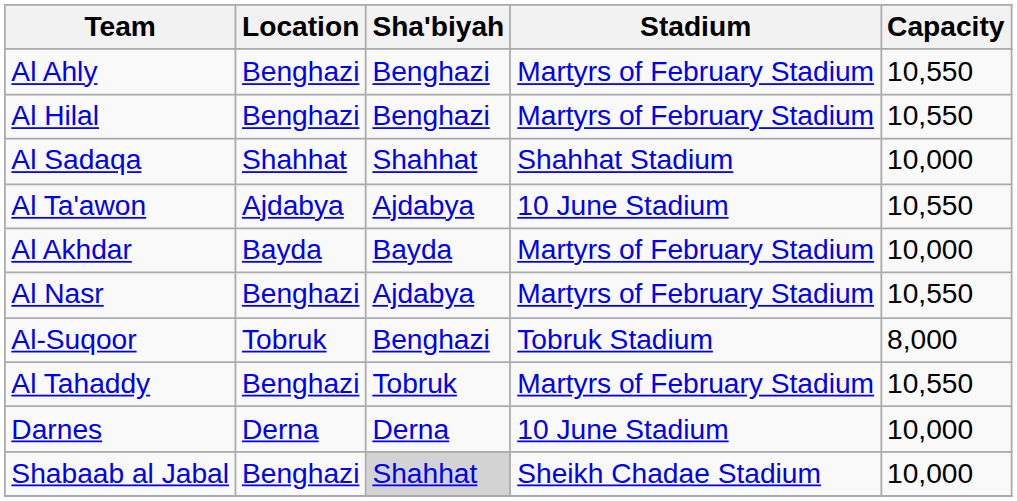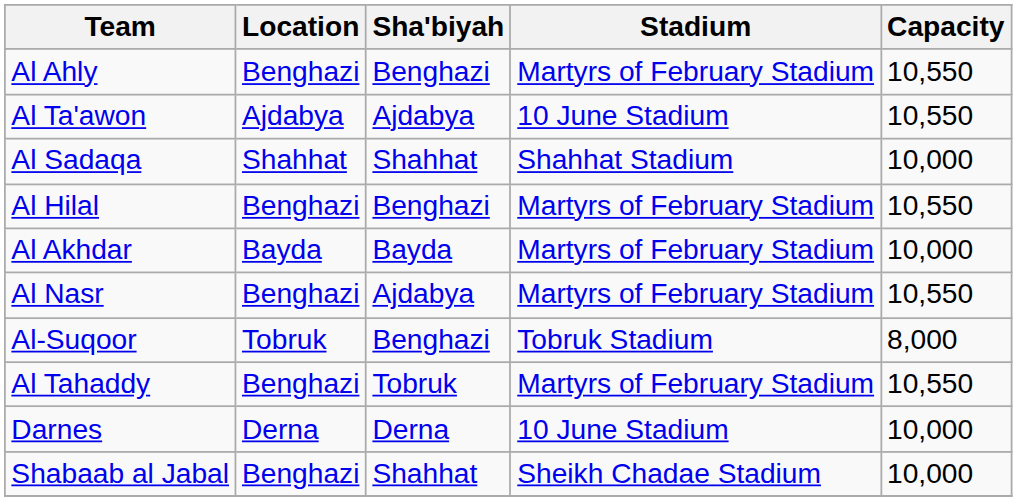 <table class="wikitable sortable">
 <tr>
 <th>Team</th>
 <th>Location</th>
 <th>Sha'biyah</th>
 <th>Stadium</th>
 <th>Capacity</th>
 </tr>
 <tr>
 <td><a href='#'>Al Ahly</a></td>
 <td><a href='#'>Benghazi</a></td>
 <td><a href='#'>Benghazi</a></td>
 <td><a href='#'>Martyrs of February Stadium</a></td>
 <td>10,550</td>
 </tr>
 <tr>
-<td><a href='#'>Al Hilal</a></td>
-<td><a href='#'>Benghazi</a></td>
-<td><a href='#'>Benghazi</a></td>
-<td><a href='#'>Martyrs of February Stadium</a></td>
+<td><a href='#'>Al Ta'awon</a></td>
+<td><a href='#'>Ajdabya</a></td>
+<td><a href='#'>Ajdabya</a></td>
+<td><a href='#'>10 June Stadium</a></td>
 <td>10,550</td>
 </tr>
 <tr>
 <td><a href='#'>Al Sadaqa</a></td>
 <td><a href='#'>Shahhat</a></td>
 <td><a href='#'>Shahhat</a></td>
 <td><a href='#'>Shahhat Stadium</a></td>
 <td>10,000</td>
 </tr>
 <tr>
-<td><a href='#'>Al Ta'awon</a></td>
-<td><a href='#'>Ajdabya</a></td>
-<td><a href='#'>Ajdabya</a></td>
-<td><a href='#'>10 June Stadium</a></td>
+<td><a href='#'>Al Hilal</a></td>
+<td><a href='#'>Benghazi</a></td>
+<td><a href='#'>Benghazi</a></td>
+<td><a href='#'>Martyrs of February Stadium</a></td>
 <td>10,550</td>
 </tr>
 <tr>
 <td><a href='#'>Al Akhdar</a></td>
 <td><a href='#'>Bayda</a></td>
 <td><a href='#'>Bayda</a></td>
 <td><a href='#'>Martyrs of February Stadium</a></td>
 <td>10,000</td>
 </tr>
 <tr>
 <td><a href='#'>Al Nasr</a></td>
 <td><a href='#'>Benghazi</a></td>
 <td><a href='#'>Ajdabya</a></td>
 <td><a href='#'>Martyrs of February Stadium</a></td>
 <td>10,550</td>
 </tr>
 <tr>
 <td><a href='#'>Al-Suqoor</a></td>
 <td><a href='#'>Tobruk</a></td>
 <td><a href='#'>Benghazi</a></td>
 <td><a href='#'>Tobruk Stadium</a></td>
 <td>8,000</td>
 </tr>
 <tr>
 <td><a href='#'>Al Tahaddy</a></td>
 <td><a href='#'>Benghazi</a></td>
 <td><a href='#'>Tobruk</a></td>
 <td><a href='#'>Martyrs of February Stadium</a></td>
 <td>10,550</td>
 </tr>
 <tr>
 <td><a href='#'>Darnes</a></td>
 <td><a href='#'>Derna</a></td>
 <td><a href='#'>Derna</a></td>
 <td><a href='#'>10 June Stadium</a></td>
 <td>10,000</td>
 </tr>
 <tr>
 <td><a href='#'>Shabaab al Jabal</a></td>
 <td><a href='#'>Benghazi</a></td>
-<td style="background: lightgrey;"><a href='#'>Shahhat</a></td>
+<td><a href='#'>Shahhat</a></td>
 <td><a href='#'>Sheikh Chadae Stadium</a></td>
 <td>10,000</td>
 </tr>
 <tr>
 </tr>
 </table>
